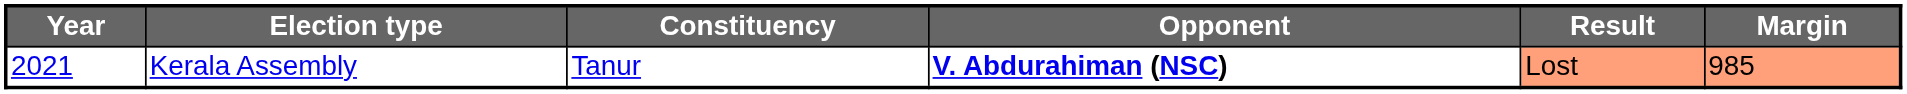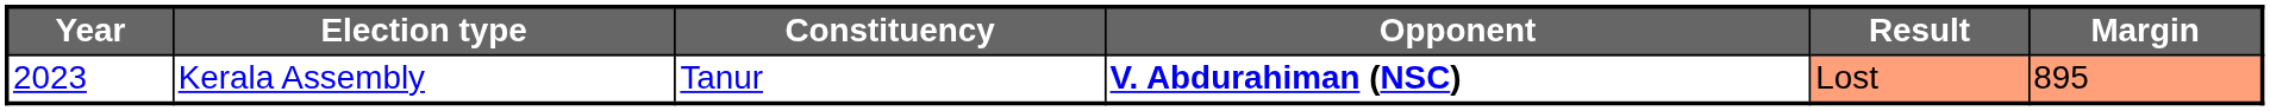 <table width="55%" cellpadding="2" cellspacing="0" border="1" style="border-collapse: collapse; border: 2px #000000 solid" style="font-size: 94%;">
 <tr>
 <th style="background-color:#666666; color:white">Year</th>
 <th style="background-color:#666666; color:white">Election type</th>
 <th style="background-color:#666666; color:white">Constituency</th>
 <th style="background-color:#666666; color:white">Opponent</th>
 <th style="background-color:#666666; color:white">Result</th>
 <th style="background-color:#666666; color:white">Margin</th>
 </tr>
 <tr --->
-<td><a href='#'>2021</a></td>
+<td><a href='#'>2023</a></td>
 <td><a href='#'>Kerala Assembly</a></td>
 <td rowspan="2"><a href='#'>Tanur</a></td>
 <td><strong><a href='#'>V. Abdurahiman</a> (<a href='#'>NSC</a>)</strong></td>
 <td style="background: #FFA07A;">Lost</td>
-<td style="background: #FFA07A;">985</td>
+<td style="background: #FFA07A;">895</td>
 </tr>
 </table>
